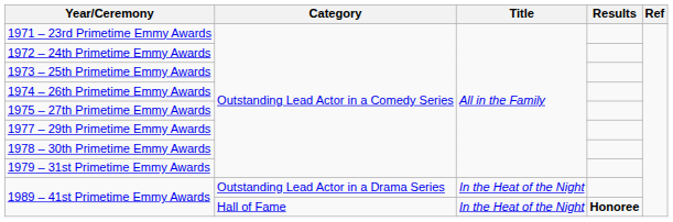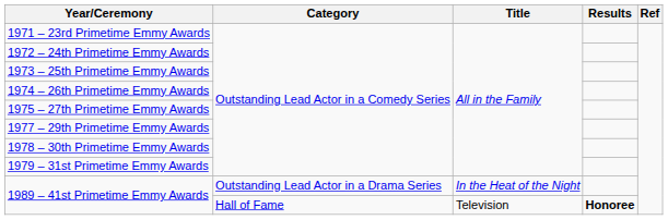 <table class="wikitable">
 <tr>
 <th>Year/Ceremony</th>
 <th>Category</th>
 <th>Title</th>
 <th>Results</th>
 <th>Ref</th>
 </tr>
 <tr>
 <td><a href='#'>1971 – 23rd Primetime Emmy Awards</a></td>
 <td rowspan="8"><a href='#'>Outstanding Lead Actor in a Comedy Series</a></td>
 <td rowspan="8"><em><a href='#'>All in the Family</a></em></td>
 <td></td>
 <td rowspan="10"></td>
 </tr>
 <tr>
 <td><a href='#'>1972 – 24th Primetime Emmy Awards</a></td>
 <td></td>
 </tr>
 <tr>
 <td><a href='#'>1973 – 25th Primetime Emmy Awards</a></td>
 <td></td>
 </tr>
 <tr>
 <td><a href='#'>1974 – 26th Primetime Emmy Awards</a></td>
 <td></td>
 </tr>
 <tr>
 <td><a href='#'>1975 – 27th Primetime Emmy Awards</a></td>
 <td></td>
 </tr>
 <tr>
 <td><a href='#'>1977 – 29th Primetime Emmy Awards</a></td>
 <td></td>
 </tr>
 <tr>
 <td><a href='#'>1978 – 30th Primetime Emmy Awards</a></td>
 <td></td>
 </tr>
 <tr>
 <td><a href='#'>1979 – 31st Primetime Emmy Awards</a></td>
 <td></td>
 </tr>
 <tr>
 <td rowspan="2"><a href='#'>1989 – 41st Primetime Emmy Awards</a></td>
 <td><a href='#'>Outstanding Lead Actor in a Drama Series</a></td>
 <td><em><a href='#'>In the Heat of the Night</a></em></td>
 <td></td>
 </tr>
 <tr>
 <td><a href='#'>Hall of Fame</a></td>
-<td><em><a href='#'>In the Heat of the Night</a></em></td>
+<td>Television</td>
 <td><strong>Honoree</strong></td>
 </tr>
 </table>
